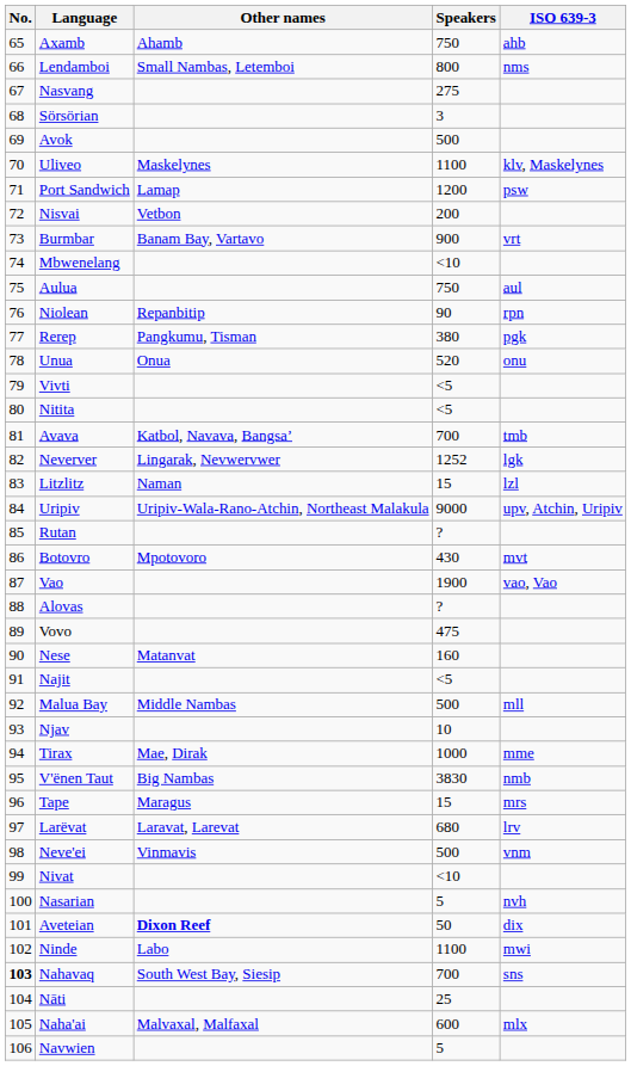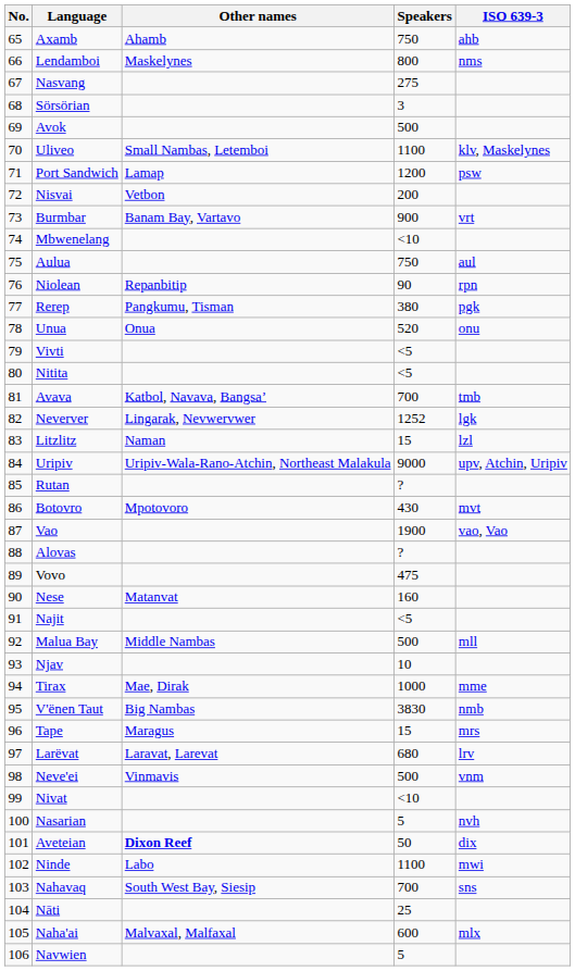 <table class="wikitable sortable">
 <tr>
 <th>No.</th>
 <th>Language</th>
 <th>Other names</th>
 <th>Speakers</th>
 <th><a href='#'>ISO 639-3</a></th>
 </tr>
 <tr>
 <td>65</td>
 <td><a href='#'>Axamb</a></td>
 <td><a href='#'>Ahamb</a></td>
 <td>750</td>
 <td><a href='#'>ahb</a></td>
 </tr>
 <tr>
 <td>66</td>
 <td><a href='#'>Lendamboi</a></td>
-<td><a href='#'>Small Nambas</a>, <a href='#'>Letemboi</a></td>
+<td><a href='#'>Maskelynes</a></td>
 <td>800</td>
 <td><a href='#'>nms</a></td>
 </tr>
 <tr>
 <td>67</td>
 <td><a href='#'>Nasvang</a></td>
 <td></td>
 <td>275</td>
 <td></td>
 </tr>
 <tr>
 <td>68</td>
 <td><a href='#'>Sörsörian</a></td>
 <td></td>
 <td>3</td>
 <td></td>
 </tr>
 <tr>
 <td>69</td>
 <td><a href='#'>Avok</a></td>
 <td></td>
 <td>500</td>
 <td></td>
 </tr>
 <tr>
 <td>70</td>
 <td><a href='#'>Uliveo</a></td>
-<td><a href='#'>Maskelynes</a></td>
+<td><a href='#'>Small Nambas</a>, <a href='#'>Letemboi</a></td>
 <td>1100</td>
 <td><a href='#'>klv</a>, <a href='#'>Maskelynes</a></td>
 </tr>
 <tr>
 <td>71</td>
 <td><a href='#'>Port Sandwich</a></td>
 <td><a href='#'>Lamap</a></td>
 <td>1200</td>
 <td><a href='#'>psw</a></td>
 </tr>
 <tr>
 <td>72</td>
 <td><a href='#'>Nisvai</a></td>
 <td><a href='#'>Vetbon</a></td>
 <td>200</td>
 <td></td>
 </tr>
 <tr>
 <td>73</td>
 <td><a href='#'>Burmbar</a></td>
 <td><a href='#'>Banam Bay</a>, <a href='#'>Vartavo</a></td>
 <td>900</td>
 <td><a href='#'>vrt</a></td>
 </tr>
 <tr>
 <td>74</td>
 <td><a href='#'>Mbwenelang</a></td>
 <td></td>
 <td><10</td>
 <td></td>
 </tr>
 <tr>
 <td>75</td>
 <td><a href='#'>Aulua</a></td>
 <td></td>
 <td>750</td>
 <td><a href='#'>aul</a></td>
 </tr>
 <tr>
 <td>76</td>
 <td><a href='#'>Niolean</a></td>
 <td><a href='#'>Repanbitip</a></td>
 <td>90</td>
 <td><a href='#'>rpn</a></td>
 </tr>
 <tr>
 <td>77</td>
 <td><a href='#'>Rerep</a></td>
 <td><a href='#'>Pangkumu</a>, <a href='#'>Tisman</a></td>
 <td>380</td>
 <td><a href='#'>pgk</a></td>
 </tr>
 <tr>
 <td>78</td>
 <td><a href='#'>Unua</a></td>
 <td><a href='#'>Onua</a></td>
 <td>520</td>
 <td><a href='#'>onu</a></td>
 </tr>
 <tr>
 <td>79</td>
 <td><a href='#'>Vivti</a></td>
 <td></td>
 <td><5</td>
 <td></td>
 </tr>
 <tr>
 <td>80</td>
 <td><a href='#'>Nitita</a></td>
 <td></td>
 <td><5</td>
 <td></td>
 </tr>
 <tr>
 <td>81</td>
 <td><a href='#'>Avava</a></td>
 <td><a href='#'>Katbol</a>, <a href='#'>Navava</a>, <a href='#'>Bangsa’</a></td>
 <td>700</td>
 <td><a href='#'>tmb</a></td>
 </tr>
 <tr>
 <td>82</td>
 <td><a href='#'>Neverver</a></td>
 <td><a href='#'>Lingarak</a>, <a href='#'>Nevwervwer</a></td>
 <td>1252</td>
 <td><a href='#'>lgk</a></td>
 </tr>
 <tr>
 <td>83</td>
 <td><a href='#'>Litzlitz</a></td>
 <td><a href='#'>Naman</a></td>
 <td>15</td>
 <td><a href='#'>lzl</a></td>
 </tr>
 <tr>
 <td>84</td>
 <td><a href='#'>Uripiv</a></td>
 <td><a href='#'>Uripiv-Wala-Rano-Atchin</a>, <a href='#'>Northeast Malakula</a></td>
 <td>9000</td>
 <td><a href='#'>upv</a>, <a href='#'>Atchin</a>, <a href='#'>Uripiv</a></td>
 </tr>
 <tr>
 <td>85</td>
 <td><a href='#'>Rutan</a></td>
 <td></td>
 <td>?</td>
 <td></td>
 </tr>
 <tr>
 <td>86</td>
 <td><a href='#'>Botovro</a></td>
 <td><a href='#'>Mpotovoro</a></td>
 <td>430</td>
 <td><a href='#'>mvt</a></td>
 </tr>
 <tr>
 <td>87</td>
 <td><a href='#'>Vao</a></td>
 <td></td>
 <td>1900</td>
 <td><a href='#'>vao</a>, <a href='#'>Vao</a></td>
 </tr>
 <tr>
 <td>88</td>
 <td><a href='#'>Alovas</a></td>
 <td></td>
 <td>?</td>
 <td></td>
 </tr>
 <tr>
 <td>89</td>
 <td>Vovo</td>
 <td></td>
 <td>475</td>
 <td></td>
 </tr>
 <tr>
 <td>90</td>
 <td><a href='#'>Nese</a></td>
 <td><a href='#'>Matanvat</a></td>
 <td>160</td>
 <td></td>
 </tr>
 <tr>
 <td>91</td>
 <td><a href='#'>Najit</a></td>
 <td></td>
 <td><5</td>
 <td></td>
 </tr>
 <tr>
 <td>92</td>
 <td><a href='#'>Malua Bay</a></td>
 <td><a href='#'>Middle Nambas</a></td>
 <td>500</td>
 <td><a href='#'>mll</a></td>
 </tr>
 <tr>
 <td>93</td>
 <td><a href='#'>Njav</a></td>
 <td></td>
 <td>10</td>
 <td></td>
 </tr>
 <tr>
 <td>94</td>
 <td><a href='#'>Tirax</a></td>
 <td><a href='#'>Mae</a>, <a href='#'>Dirak</a></td>
 <td>1000</td>
 <td><a href='#'>mme</a></td>
 </tr>
 <tr>
 <td>95</td>
 <td><a href='#'>V'ënen Taut</a></td>
 <td><a href='#'>Big Nambas</a></td>
 <td>3830</td>
 <td><a href='#'>nmb</a></td>
 </tr>
 <tr>
 <td>96</td>
 <td><a href='#'>Tape</a></td>
 <td><a href='#'>Maragus</a></td>
 <td>15</td>
 <td><a href='#'>mrs</a></td>
 </tr>
 <tr>
 <td>97</td>
 <td><a href='#'>Larëvat</a></td>
 <td><a href='#'>Laravat</a>, <a href='#'>Larevat</a></td>
 <td>680</td>
 <td><a href='#'>lrv</a></td>
 </tr>
 <tr>
 <td>98</td>
 <td><a href='#'>Neve'ei</a></td>
 <td><a href='#'>Vinmavis</a></td>
 <td>500</td>
 <td><a href='#'>vnm</a></td>
 </tr>
 <tr>
 <td>99</td>
 <td><a href='#'>Nivat</a></td>
 <td></td>
 <td><10</td>
 <td></td>
 </tr>
 <tr>
 <td>100</td>
 <td><a href='#'>Nasarian</a></td>
 <td></td>
 <td>5</td>
 <td><a href='#'>nvh</a></td>
 </tr>
 <tr>
 <td>101</td>
 <td><a href='#'>Aveteian</a></td>
 <td><strong><a href='#'>Dixon Reef</a></strong></td>
 <td>50</td>
 <td><a href='#'>dix</a></td>
 </tr>
 <tr>
 <td>102</td>
 <td><a href='#'>Ninde</a></td>
 <td><a href='#'>Labo</a></td>
 <td>1100</td>
 <td><a href='#'>mwi</a></td>
 </tr>
 <tr>
-<td><strong>103</strong></td>
+<td>103</td>
 <td><a href='#'>Nahavaq</a></td>
 <td><a href='#'>South West Bay</a>, <a href='#'>Siesip</a></td>
 <td>700</td>
 <td><a href='#'>sns</a></td>
 </tr>
 <tr>
 <td>104</td>
 <td><a href='#'>Nāti</a></td>
 <td></td>
 <td>25</td>
 <td></td>
 </tr>
 <tr>
 <td>105</td>
 <td><a href='#'>Naha'ai</a></td>
 <td><a href='#'>Malvaxal</a>, <a href='#'>Malfaxal</a></td>
 <td>600</td>
 <td><a href='#'>mlx</a></td>
 </tr>
 <tr>
 <td>106</td>
 <td><a href='#'>Navwien</a></td>
 <td></td>
 <td>5</td>
 <td></td>
 </tr>
 </table>
